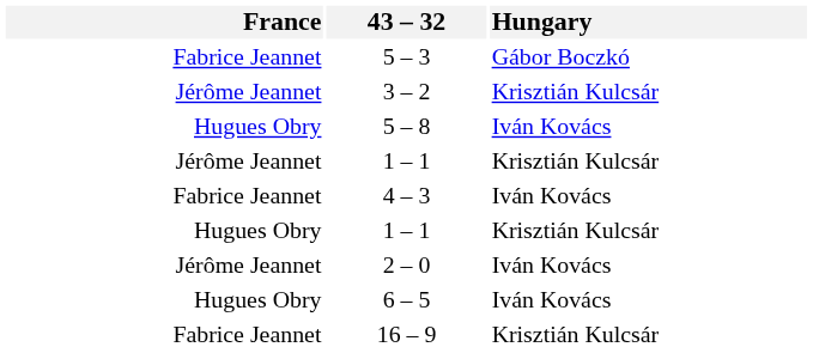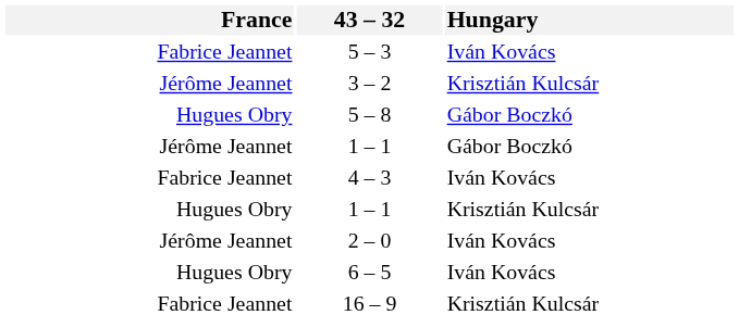 <table style="font-size:90%">
 <tr style="font-size:110%; background:#f2f2f2">
 <td style="width:12em" align=right><strong>France</strong> </td>
 <td style="width:6em" align=center><strong>43 – 32</strong></td>
 <td style="width:12em"> <strong>Hungary</strong></td>
 </tr>
 <tr>
 <td align=right><a href='#'>Fabrice Jeannet</a></td>
 <td align=center>5 – 3</td>
-<td><a href='#'>Gábor Boczkó</a></td>
+<td><a href='#'>Iván Kovács</a></td>
 </tr>
 <tr>
 <td align=right><a href='#'>Jérôme Jeannet</a></td>
 <td align=center>3 – 2</td>
 <td><a href='#'>Krisztián Kulcsár</a></td>
 </tr>
 <tr>
 <td align=right><a href='#'>Hugues Obry</a></td>
 <td align=center>5 – 8</td>
-<td><a href='#'>Iván Kovács</a></td>
+<td><a href='#'>Gábor Boczkó</a></td>
 </tr>
 <tr>
 <td align=right>Jérôme Jeannet</td>
 <td align=center>1 – 1</td>
-<td>Krisztián Kulcsár</td>
+<td>Gábor Boczkó</td>
 </tr>
 <tr>
 <td align=right>Fabrice Jeannet</td>
 <td align=center>4 – 3</td>
 <td>Iván Kovács</td>
 </tr>
 <tr>
 <td align=right>Hugues Obry</td>
 <td align=center>1 – 1</td>
 <td>Krisztián Kulcsár</td>
 </tr>
 <tr>
 <td align=right>Jérôme Jeannet</td>
 <td align=center>2 – 0</td>
 <td>Iván Kovács</td>
 </tr>
 <tr>
 <td align=right>Hugues Obry</td>
 <td align=center>6 – 5</td>
 <td>Iván Kovács</td>
 </tr>
 <tr>
 <td align=right>Fabrice Jeannet</td>
 <td align=center>16 – 9</td>
 <td>Krisztián Kulcsár</td>
 </tr>
 </table>
